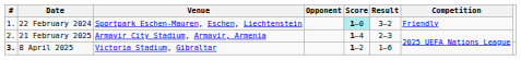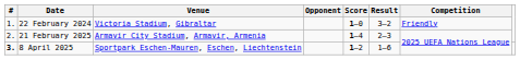 <table class="wikitable" style="font-size:85%;">
 <tr>
 <th>#</th>
 <th>Date</th>
 <th>Venue</th>
 <th>Opponent</th>
 <th>Score</th>
 <th>Result</th>
 <th>Competition</th>
 </tr>
 <tr>
 <td>1.</td>
 <td>22 February 2024</td>
-<td><a href='#'>Sportpark Eschen-Mauren</a>, <a href='#'>Eschen</a>, <a href='#'>Liechtenstein</a></td>
+<td><a href='#'>Victoria Stadium</a>, <a href='#'>Gibraltar</a></td>
 <td></td>
-<td align=center style="background: paleturquoise;"><strong>1</strong>–0</td>
+<td align=center><strong>1</strong>–0</td>
 <td align=center>3–2</td>
 <td><a href='#'>Friendly</a></td>
 </tr>
 <tr>
 <td>2.</td>
 <td>21 February 2025</td>
 <td><a href='#'>Armavir City Stadium</a>, <a href='#'>Armavir, Armenia</a></td>
 <td></td>
 <td align=center><strong>1</strong>–4</td>
 <td align=center>2–3</td>
 <td rowspan="2"><a href='#'>2025 UEFA Nations League</a></td>
 </tr>
 <tr>
 <td><strong>3.</strong></td>
 <td>8 April 2025</td>
-<td><a href='#'>Victoria Stadium</a>, <a href='#'>Gibraltar</a></td>
+<td><a href='#'>Sportpark Eschen-Mauren</a>, <a href='#'>Eschen</a>, <a href='#'>Liechtenstein</a></td>
 <td></td>
 <td align=center><strong>1</strong>–2</td>
 <td align=center>1–6</td>
 <td></td>
 </tr>
 </table>
